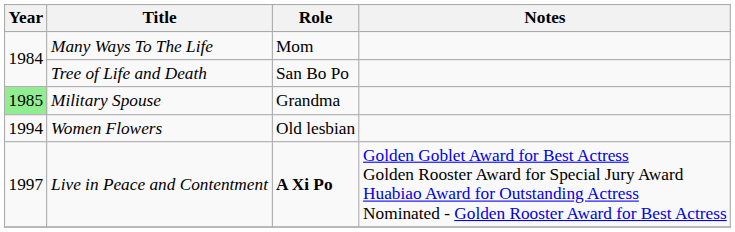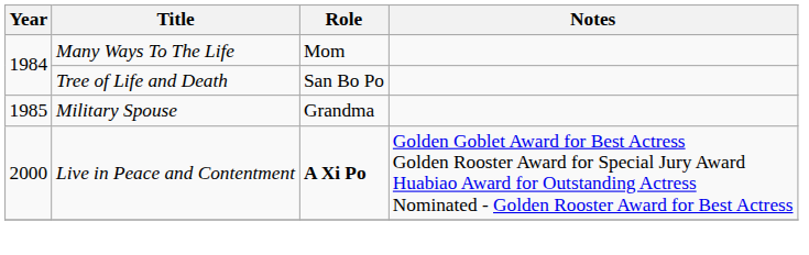 <table class="wikitable sortable">
 <tr>
 <th>Year</th>
 <th>Title</th>
 <th>Role</th>
 <th class="unsortable">Notes</th>
 </tr>
 <tr>
 <td rowspan=2>1984</td>
 <td><em>Many Ways To The Life</em></td>
 <td>Mom</td>
 <td></td>
 </tr>
 <tr>
 <td><em>Tree of Life and Death</em></td>
 <td>San Bo Po</td>
 <td></td>
 </tr>
 <tr>
-<td style="background: lightgreen;">1985</td>
+<td>1985</td>
 <td><em>Military Spouse</em></td>
 <td>Grandma</td>
 <td></td>
 </tr>
 <tr>
-<td>1994</td>
-<td><em>Women Flowers</em></td>
-<td>Old lesbian</td>
-<td></td>
-</tr>
-<tr>
-<td>1997</td>
+<td>2000</td>
 <td><em>Live in Peace and Contentment</em></td>
 <td><strong>A Xi Po</strong></td>
 <td><a href='#'>Golden Goblet Award for Best Actress</a><br>Golden Rooster Award for Special Jury Award<br><a href='#'>Huabiao Award for Outstanding Actress</a><br>Nominated - <a href='#'>Golden Rooster Award for Best Actress</a></td>
 </tr>
 <tr>
 </tr>
 </table>
